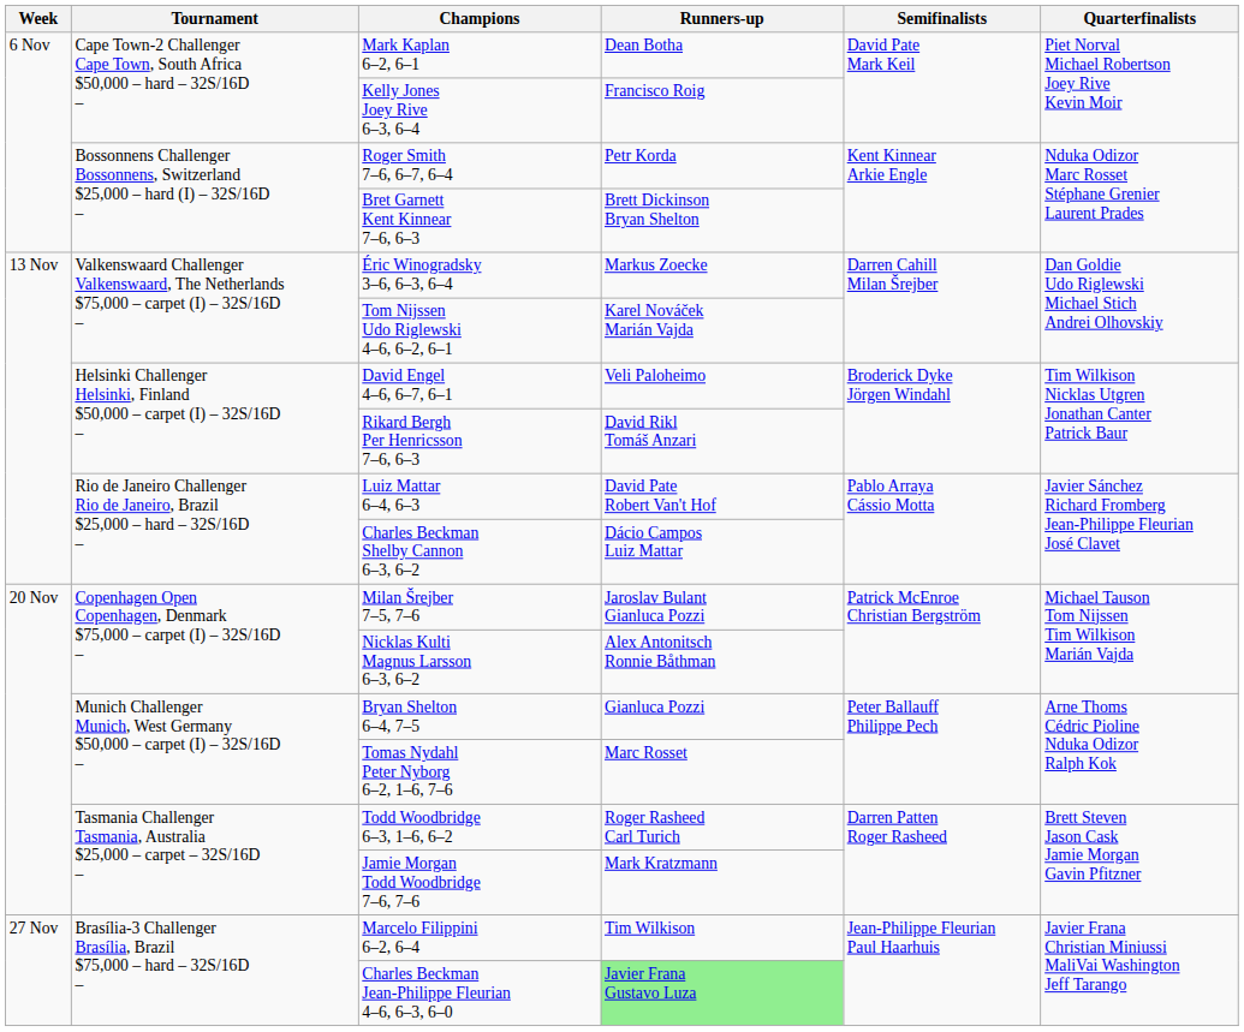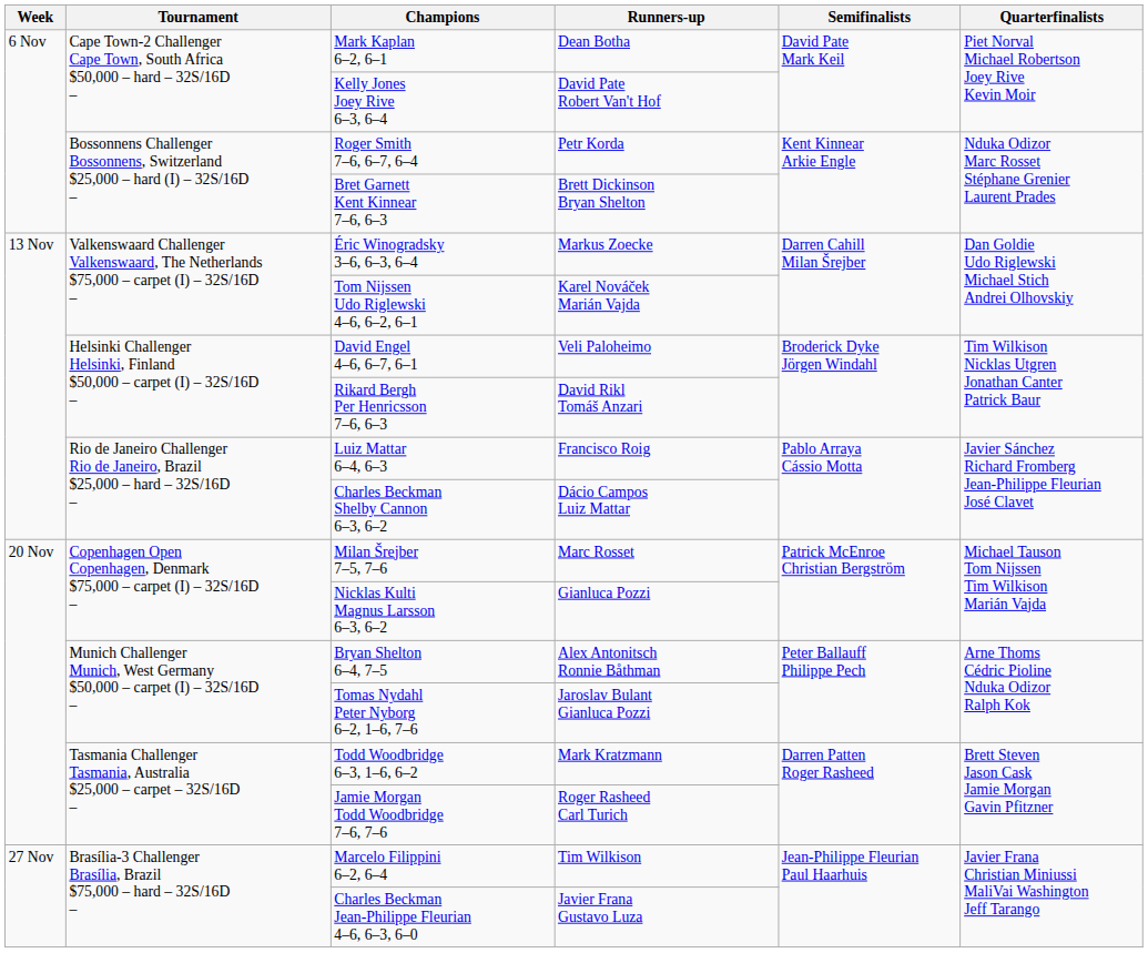 <table class="wikitable" style="font-size:92%;">
 <tr>
 <th style="width:52px;">Week</th>
 <th width="250">Tournament</th>
 <th width="210">Champions</th>
 <th width="210">Runners-up</th>
 <th width="170">Semifinalists</th>
 <th width="170">Quarterfinalists</th>
 </tr>
 <tr valign="top">
 <td rowspan="4">6 Nov</td>
 <td rowspan="2">Cape Town-2 Challenger<br> <a href='#'>Cape Town</a>, South Africa<br>$50,000 – hard – 32S/16D<br>  – </td>
 <td> <a href='#'>Mark Kaplan</a> <br>6–2, 6–1</td>
 <td> <a href='#'>Dean Botha</a></td>
 <td rowspan="2"> <a href='#'>David Pate</a> <br>  <a href='#'>Mark Keil</a></td>
 <td rowspan="2"> <a href='#'>Piet Norval</a> <br> <a href='#'>Michael Robertson</a> <br> <a href='#'>Joey Rive</a> <br>  <a href='#'>Kevin Moir</a></td>
 </tr>
 <tr valign="top">
 <td> <a href='#'>Kelly Jones</a> <br> <a href='#'>Joey Rive</a><br>6–3, 6–4</td>
-<td> <a href='#'>Francisco Roig</a></td>
+<td> <a href='#'>David Pate</a> <br> <a href='#'>Robert Van't Hof</a></td>
 </tr>
 <tr valign="top">
 <td rowspan="2">Bossonnens Challenger<br> <a href='#'>Bossonnens</a>, Switzerland<br>$25,000 – hard (I) – 32S/16D<br>  – </td>
 <td> <a href='#'>Roger Smith</a> <br>7–6, 6–7, 6–4</td>
 <td> <a href='#'>Petr Korda</a></td>
 <td rowspan="2"> <a href='#'>Kent Kinnear</a> <br>  <a href='#'>Arkie Engle</a></td>
 <td rowspan="2"> <a href='#'>Nduka Odizor</a> <br> <a href='#'>Marc Rosset</a> <br> <a href='#'>Stéphane Grenier</a> <br>  <a href='#'>Laurent Prades</a></td>
 </tr>
 <tr valign="top">
 <td> <a href='#'>Bret Garnett</a> <br> <a href='#'>Kent Kinnear</a><br>7–6, 6–3</td>
 <td> <a href='#'>Brett Dickinson</a> <br>  <a href='#'>Bryan Shelton</a></td>
 </tr>
 <tr valign="top">
 <td rowspan="6">13 Nov</td>
 <td rowspan="2">Valkenswaard Challenger<br> <a href='#'>Valkenswaard</a>, The Netherlands<br>$75,000 – carpet (I) – 32S/16D<br>  – </td>
 <td> <a href='#'>Éric Winogradsky</a> <br>3–6, 6–3, 6–4</td>
 <td> <a href='#'>Markus Zoecke</a></td>
 <td rowspan="2"> <a href='#'>Darren Cahill</a> <br>  <a href='#'>Milan Šrejber</a></td>
 <td rowspan="2"> <a href='#'>Dan Goldie</a> <br> <a href='#'>Udo Riglewski</a> <br> <a href='#'>Michael Stich</a> <br>  <a href='#'>Andrei Olhovskiy</a></td>
 </tr>
 <tr valign="top">
 <td> <a href='#'>Tom Nijssen</a> <br> <a href='#'>Udo Riglewski</a><br>4–6, 6–2, 6–1</td>
 <td> <a href='#'>Karel Nováček</a> <br> <a href='#'>Marián Vajda</a></td>
 </tr>
 <tr valign="top">
 <td rowspan="2">Helsinki Challenger<br> <a href='#'>Helsinki</a>, Finland<br>$50,000 – carpet (I) – 32S/16D<br>  – </td>
 <td> <a href='#'>David Engel</a> <br>4–6, 6–7, 6–1</td>
 <td> <a href='#'>Veli Paloheimo</a></td>
 <td rowspan="2"> <a href='#'>Broderick Dyke</a> <br>  <a href='#'>Jörgen Windahl</a></td>
 <td rowspan="2"> <a href='#'>Tim Wilkison</a> <br> <a href='#'>Nicklas Utgren</a> <br> <a href='#'>Jonathan Canter</a> <br>  <a href='#'>Patrick Baur</a></td>
 </tr>
 <tr valign="top">
 <td> <a href='#'>Rikard Bergh</a> <br> <a href='#'>Per Henricsson</a><br>7–6, 6–3</td>
 <td> <a href='#'>David Rikl</a> <br>  <a href='#'>Tomáš Anzari</a></td>
 </tr>
 <tr valign="top">
 <td rowspan="2">Rio de Janeiro Challenger<br> <a href='#'>Rio de Janeiro</a>, Brazil<br>$25,000 – hard – 32S/16D<br>  – </td>
 <td> <a href='#'>Luiz Mattar</a> <br>6–4, 6–3</td>
-<td> <a href='#'>David Pate</a> <br> <a href='#'>Robert Van't Hof</a></td>
+<td> <a href='#'>Francisco Roig</a></td>
 <td rowspan="2"> <a href='#'>Pablo Arraya</a> <br>  <a href='#'>Cássio Motta</a></td>
 <td rowspan="2"> <a href='#'>Javier Sánchez</a> <br> <a href='#'>Richard Fromberg</a> <br> <a href='#'>Jean-Philippe Fleurian</a> <br>  <a href='#'>José Clavet</a></td>
 </tr>
 <tr valign="top">
 <td> <a href='#'>Charles Beckman</a> <br> <a href='#'>Shelby Cannon</a><br>6–3, 6–2</td>
 <td> <a href='#'>Dácio Campos</a> <br>  <a href='#'>Luiz Mattar</a></td>
 </tr>
 <tr valign="top">
 <td rowspan="6">20 Nov</td>
 <td rowspan="2"><a href='#'>Copenhagen Open</a><br> <a href='#'>Copenhagen</a>, Denmark<br>$75,000 – carpet (I) – 32S/16D<br>  – </td>
 <td> <a href='#'>Milan Šrejber</a> <br>7–5, 7–6</td>
-<td> <a href='#'>Jaroslav Bulant</a> <br> <a href='#'>Gianluca Pozzi</a></td>
+<td> <a href='#'>Marc Rosset</a></td>
 <td rowspan="2"> <a href='#'>Patrick McEnroe</a> <br>  <a href='#'>Christian Bergström</a></td>
 <td rowspan="2"> <a href='#'>Michael Tauson</a> <br> <a href='#'>Tom Nijssen</a> <br> <a href='#'>Tim Wilkison</a> <br> <a href='#'>Marián Vajda</a></td>
 </tr>
 <tr valign="top">
 <td> <a href='#'>Nicklas Kulti</a> <br><a href='#'>Magnus Larsson</a><br>6–3, 6–2</td>
-<td> <a href='#'>Alex Antonitsch</a> <br> <a href='#'>Ronnie Båthman</a></td>
+<td> <a href='#'>Gianluca Pozzi</a></td>
 </tr>
 <tr valign="top">
 <td rowspan="2">Munich Challenger<br> <a href='#'>Munich</a>, West Germany <br>$50,000 – carpet (I) – 32S/16D<br>  – </td>
 <td> <a href='#'>Bryan Shelton</a> <br>6–4, 7–5</td>
-<td> <a href='#'>Gianluca Pozzi</a></td>
+<td> <a href='#'>Alex Antonitsch</a> <br> <a href='#'>Ronnie Båthman</a></td>
 <td rowspan="2"> <a href='#'>Peter Ballauff</a> <br>  <a href='#'>Philippe Pech</a></td>
 <td rowspan="2"> <a href='#'>Arne Thoms</a> <br> <a href='#'>Cédric Pioline</a> <br> <a href='#'>Nduka Odizor</a> <br>  <a href='#'>Ralph Kok</a></td>
 </tr>
 <tr valign="top">
 <td> <a href='#'>Tomas Nydahl</a> <br> <a href='#'>Peter Nyborg</a><br>6–2, 1–6, 7–6</td>
-<td> <a href='#'>Marc Rosset</a></td>
+<td> <a href='#'>Jaroslav Bulant</a> <br> <a href='#'>Gianluca Pozzi</a></td>
 </tr>
 <tr valign="top">
 <td rowspan="2">Tasmania Challenger<br> <a href='#'>Tasmania</a>, Australia <br>$25,000 – carpet – 32S/16D<br>  – </td>
 <td> <a href='#'>Todd Woodbridge</a> <br>6–3, 1–6, 6–2</td>
-<td> <a href='#'>Roger Rasheed</a> <br> <a href='#'>Carl Turich</a></td>
+<td> <a href='#'>Mark Kratzmann</a></td>
 <td rowspan="2"> <a href='#'>Darren Patten</a> <br>  <a href='#'>Roger Rasheed</a></td>
 <td rowspan="2"> <a href='#'>Brett Steven</a> <br> <a href='#'>Jason Cask</a> <br> <a href='#'>Jamie Morgan</a><br>  <a href='#'>Gavin Pfitzner</a></td>
 </tr>
 <tr valign="top">
 <td> <a href='#'>Jamie Morgan</a> <br> <a href='#'>Todd Woodbridge</a><br>7–6, 7–6</td>
-<td> <a href='#'>Mark Kratzmann</a></td>
+<td> <a href='#'>Roger Rasheed</a> <br> <a href='#'>Carl Turich</a></td>
 </tr>
 <tr valign="top">
 <td rowspan="2">27 Nov</td>
 <td rowspan="2">Brasília-3 Challenger<br> <a href='#'>Brasília</a>, Brazil<br>$75,000 – hard – 32S/16D<br>  – </td>
 <td> <a href='#'>Marcelo Filippini</a> <br>6–2, 6–4</td>
 <td> <a href='#'>Tim Wilkison</a></td>
 <td rowspan="2"> <a href='#'>Jean-Philippe Fleurian</a> <br>  <a href='#'>Paul Haarhuis</a></td>
 <td rowspan="2"> <a href='#'>Javier Frana</a> <br> <a href='#'>Christian Miniussi</a> <br> <a href='#'>MaliVai Washington</a><br>  <a href='#'>Jeff Tarango</a></td>
 </tr>
 <tr valign="top">
 <td> <a href='#'>Charles Beckman</a> <br> <a href='#'>Jean-Philippe Fleurian</a><br>4–6, 6–3, 6–0</td>
-<td style="background: lightgreen;"> <a href='#'>Javier Frana</a> <br> <a href='#'>Gustavo Luza</a></td>
+<td> <a href='#'>Javier Frana</a> <br> <a href='#'>Gustavo Luza</a></td>
 </tr>
 </table>
